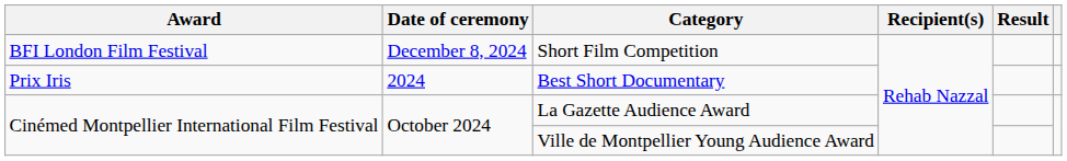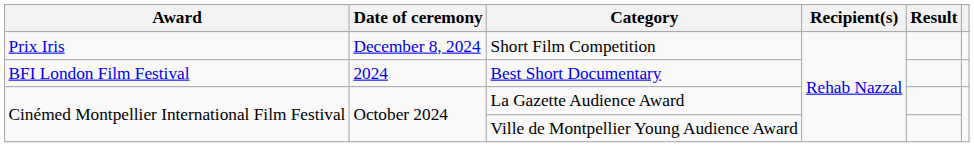 <table class="wikitable sortable plainrowheaders">
 <tr>
 <th scope="col">Award</th>
 <th scope="col">Date of ceremony</th>
 <th scope="col">Category</th>
 <th scope="col">Recipient(s)</th>
 <th scope="col">Result</th>
 <th scope="col" class="unsortable"></th>
 </tr>
 <tr>
-<td><a href='#'>BFI London Film Festival</a></td>
+<td><a href='#'>Prix Iris</a></td>
 <td><a href='#'>December 8, 2024</a></td>
 <td>Short Film Competition</td>
 <td rowspan=4><a href='#'>Rehab Nazzal</a></td>
 <td></td>
 <td></td>
 </tr>
 <tr>
-<td><a href='#'>Prix Iris</a></td>
+<td><a href='#'>BFI London Film Festival</a></td>
 <td><a href='#'>2024</a></td>
 <td><a href='#'>Best Short Documentary</a></td>
 <td></td>
 <td></td>
 </tr>
 <tr>
 <td rowspan="2">Cinémed Montpellier  International Film Festival</td>
 <td rowspan=2>October 2024</td>
 <td>La Gazette Audience Award</td>
 <td></td>
 <td rowspan=2></td>
 </tr>
 <tr>
 <td>Ville de Montpellier Young Audience Award</td>
 <td></td>
 </tr>
 </table>
